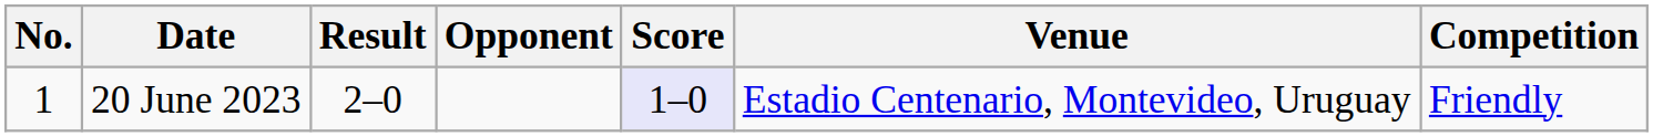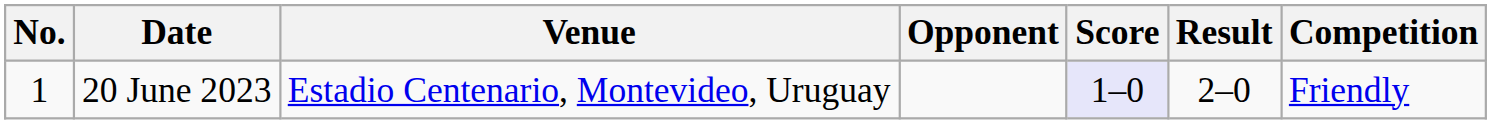 <table class="wikitable sortable">
 <tr>
 <th scope="col">No.</th>
 <th scope="col">Date</th>
-<th scope="col">Result</th>
+<th scope="col">Venue</th>
 <th scope="col">Opponent</th>
 <th scope="col">Score</th>
-<th scope="col">Venue</th>
+<th scope="col">Result</th>
 <th scope="col">Competition</th>
 </tr>
 <tr>
 <td align="center">1</td>
 <td>20 June 2023</td>
-<td align="center">2–0</td>
+<td><a href='#'>Estadio Centenario</a>, <a href='#'>Montevideo</a>, Uruguay</td>
 <td></td>
 <td align="center" style="background: lavender;">1–0</td>
-<td><a href='#'>Estadio Centenario</a>, <a href='#'>Montevideo</a>, Uruguay</td>
+<td align="center">2–0</td>
 <td><a href='#'>Friendly</a></td>
 </tr>
 </table>
